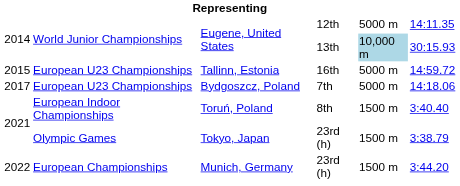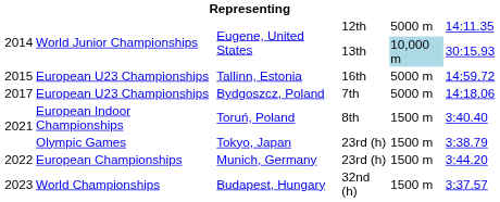 <table>
 <tr>
 <th colspan="6">Representing </th>
 </tr>
 <tr>
 <td rowspan=2>2014</td>
 <td rowspan=2><a href='#'>World Junior Championships</a></td>
 <td rowspan=2><a href='#'>Eugene, United States</a></td>
 <td>12th</td>
 <td>5000 m</td>
 <td><a href='#'>14:11.35</a></td>
 </tr>
 <tr>
 <td>13th</td>
 <td style="background: lightblue;">10,000 m</td>
 <td><a href='#'>30:15.93</a></td>
 </tr>
 <tr>
 <td>2015</td>
 <td><a href='#'>European U23 Championships</a></td>
 <td><a href='#'>Tallinn, Estonia</a></td>
 <td>16th</td>
 <td>5000 m</td>
 <td><a href='#'>14:59.72</a></td>
 </tr>
 <tr>
 <td>2017</td>
 <td><a href='#'>European U23 Championships</a></td>
 <td><a href='#'>Bydgoszcz, Poland</a></td>
 <td>7th</td>
 <td>5000 m</td>
 <td><a href='#'>14:18.06</a></td>
 </tr>
 <tr>
 <td rowspan=2>2021</td>
 <td><a href='#'>European Indoor Championships</a></td>
 <td><a href='#'>Toruń, Poland</a></td>
 <td>8th</td>
 <td>1500 m</td>
 <td><a href='#'>3:40.40</a></td>
 </tr>
 <tr>
 <td><a href='#'>Olympic Games</a></td>
 <td><a href='#'>Tokyo, Japan</a></td>
 <td>23rd (h)</td>
 <td>1500 m</td>
 <td><a href='#'>3:38.79</a></td>
 </tr>
 <tr>
 <td>2022</td>
 <td><a href='#'>European Championships</a></td>
 <td><a href='#'>Munich, Germany</a></td>
 <td>23rd (h)</td>
 <td>1500 m</td>
 <td><a href='#'>3:44.20</a></td>
 </tr>
+<tr>
+<td>2023</td>
+<td><a href='#'>World Championships</a></td>
+<td><a href='#'>Budapest, Hungary</a></td>
+<td>32nd (h)</td>
+<td>1500 m</td>
+<td><a href='#'>3:37.57</a></td>
+</tr>
 </table>
